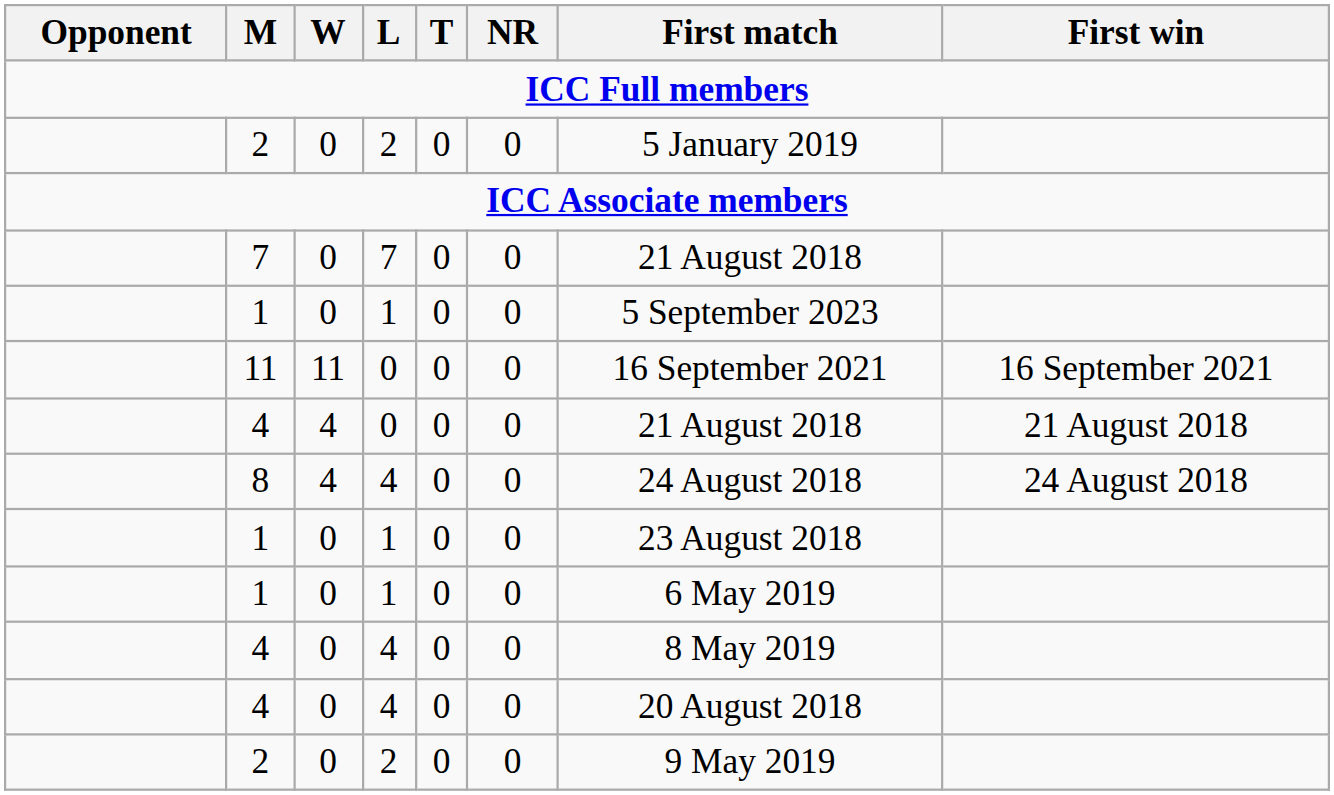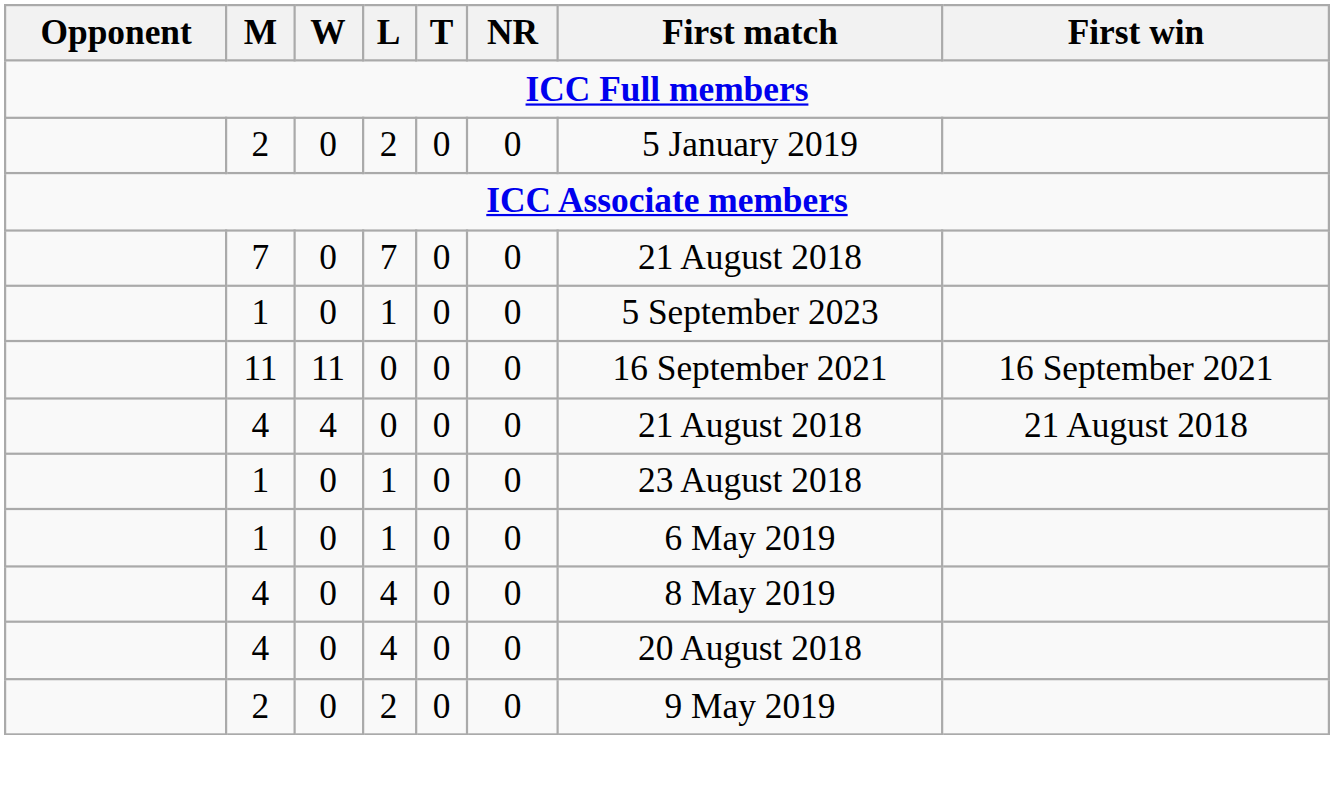 <table class="wikitable" style="text-align: center; width: 600px;">
 <tr>
 <th>Opponent</th>
 <th>M</th>
 <th>W</th>
 <th>L</th>
 <th>T</th>
 <th>NR</th>
 <th>First match</th>
 <th>First win</th>
 </tr>
 <tr>
 <td colspan="8" style="text-align: center;"><strong><a href='#'>ICC Full members</a></strong></td>
 </tr>
 <tr>
 <td align=left></td>
 <td>2</td>
 <td>0</td>
 <td>2</td>
 <td>0</td>
 <td>0</td>
 <td>5 January 2019</td>
 <td></td>
 </tr>
 <tr>
 <td colspan="8" style="text-align: center;"><strong><a href='#'>ICC Associate members</a></strong></td>
 </tr>
 <tr>
 <td align=left></td>
 <td>7</td>
 <td>0</td>
 <td>7</td>
 <td>0</td>
 <td>0</td>
 <td>21 August 2018</td>
 <td></td>
 </tr>
 <tr>
 <td align=left></td>
 <td>1</td>
 <td>0</td>
 <td>1</td>
 <td>0</td>
 <td>0</td>
 <td>5 September 2023</td>
 <td></td>
 </tr>
 <tr>
 <td align=left></td>
 <td>11</td>
 <td>11</td>
 <td>0</td>
 <td>0</td>
 <td>0</td>
 <td>16 September 2021</td>
 <td>16 September 2021</td>
 </tr>
 <tr>
 <td align=left></td>
 <td>4</td>
 <td>4</td>
 <td>0</td>
 <td>0</td>
 <td>0</td>
 <td>21 August 2018</td>
 <td>21 August 2018</td>
 </tr>
 <tr>
 <td align=left></td>
-<td>8</td>
-<td>4</td>
-<td>4</td>
-<td>0</td>
-<td>0</td>
-<td>24 August 2018</td>
-<td>24 August 2018</td>
-</tr>
-<tr>
-<td align=left></td>
 <td>1</td>
 <td>0</td>
 <td>1</td>
 <td>0</td>
 <td>0</td>
 <td>23 August 2018</td>
 <td></td>
 </tr>
 <tr>
 <td align=left></td>
 <td>1</td>
 <td>0</td>
 <td>1</td>
 <td>0</td>
 <td>0</td>
 <td>6 May 2019</td>
 <td></td>
 </tr>
 <tr>
 <td align=left></td>
 <td>4</td>
 <td>0</td>
 <td>4</td>
 <td>0</td>
 <td>0</td>
 <td>8 May 2019</td>
 <td></td>
 </tr>
 <tr>
 <td align=left></td>
 <td>4</td>
 <td>0</td>
 <td>4</td>
 <td>0</td>
 <td>0</td>
 <td>20 August 2018</td>
 <td></td>
 </tr>
 <tr>
 <td align=left></td>
 <td>2</td>
 <td>0</td>
 <td>2</td>
 <td>0</td>
 <td>0</td>
 <td>9 May 2019</td>
 <td></td>
 </tr>
 </table>
